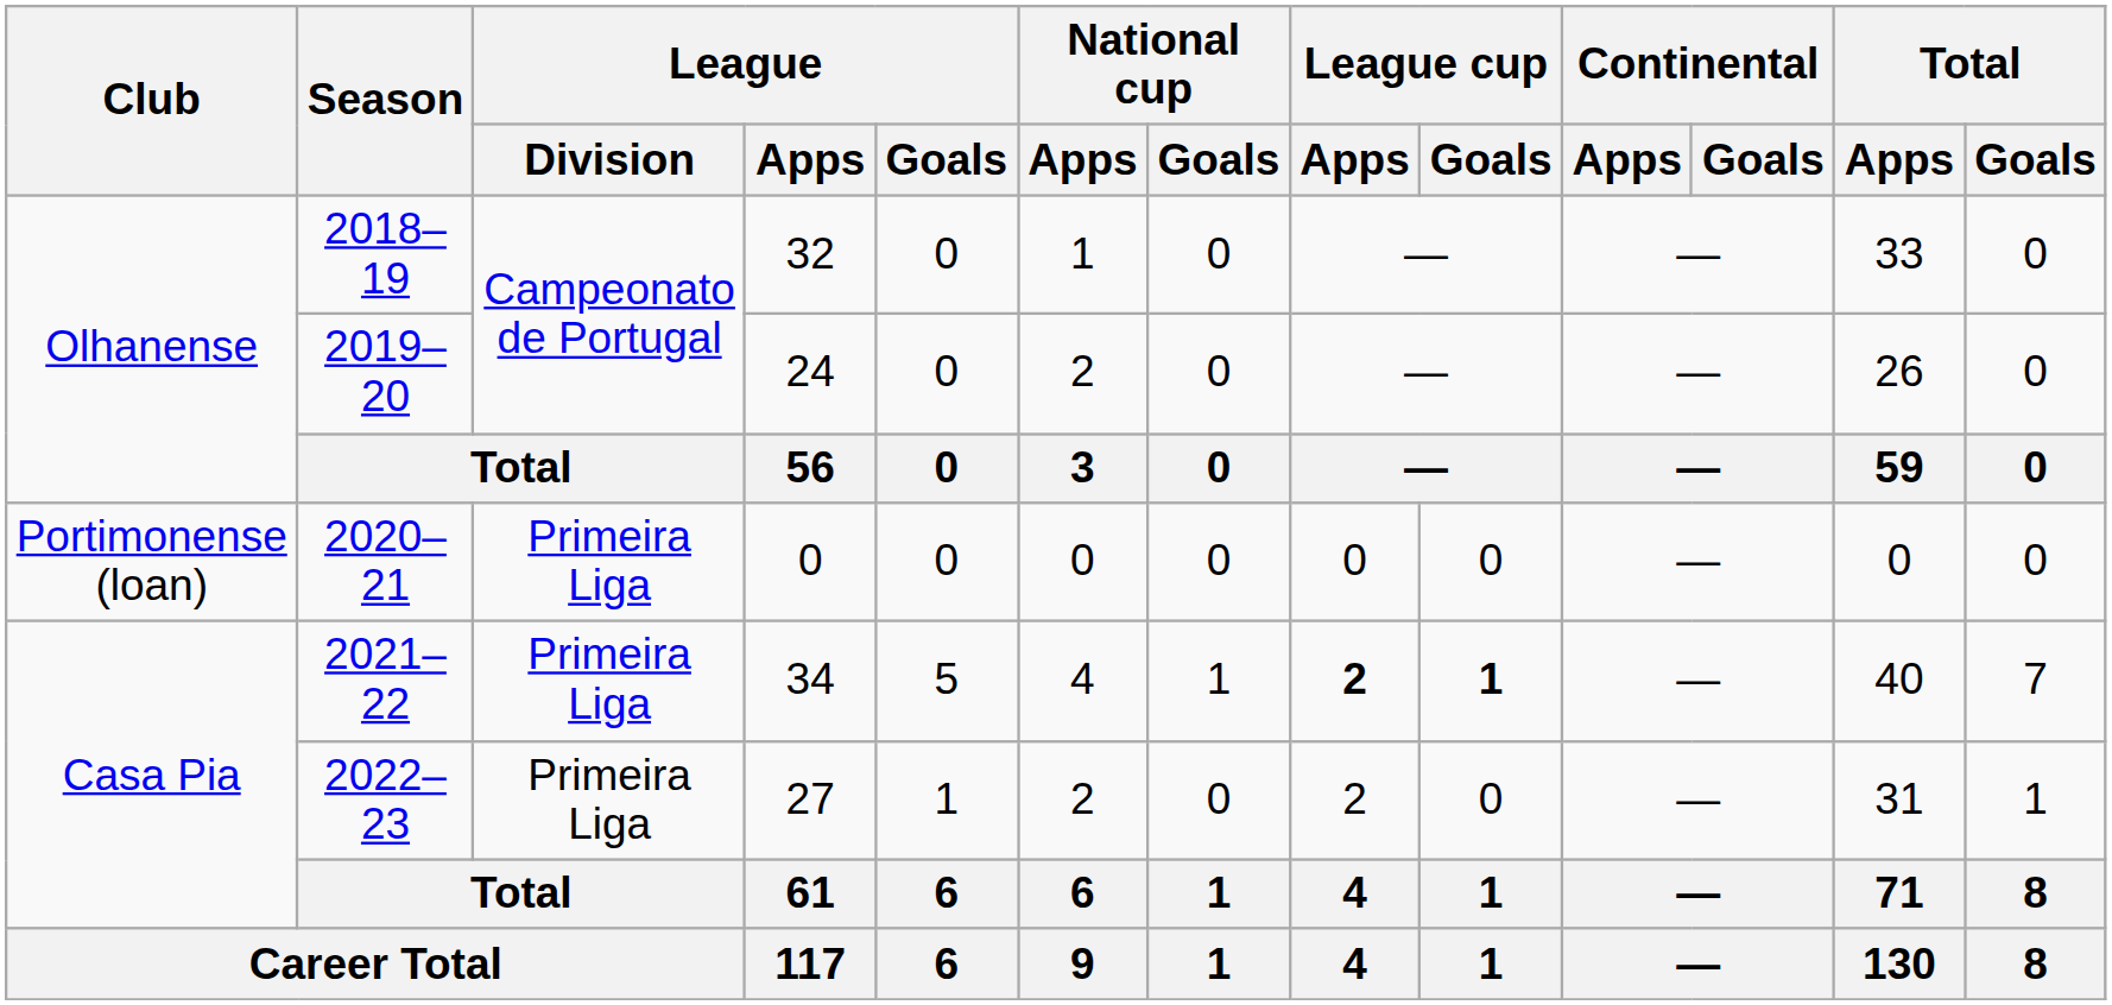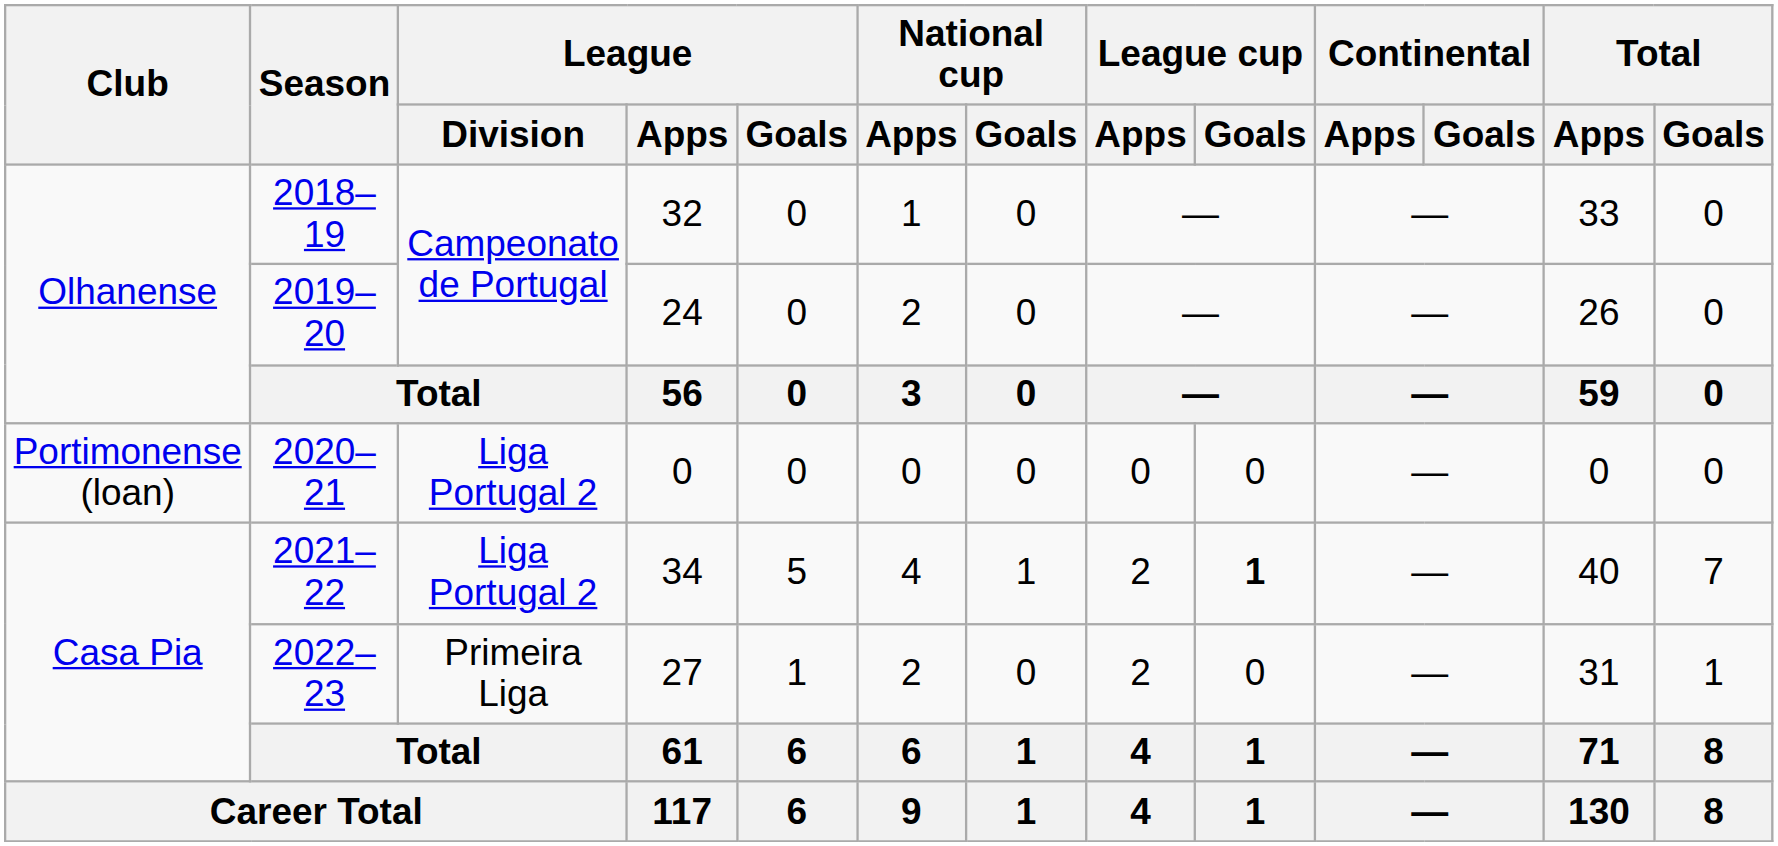 <table class="wikitable" style="text-align: center">
 <tr>
 <th rowspan="2">Club</th>
 <th rowspan="2">Season</th>
 <th colspan="3">League</th>
 <th colspan="2">National cup</th>
 <th colspan="2">League cup</th>
 <th colspan="2">Continental</th>
 <th colspan="2">Total</th>
 </tr>
 <tr>
 <th>Division</th>
 <th>Apps</th>
 <th>Goals</th>
 <th>Apps</th>
 <th>Goals</th>
 <th>Apps</th>
 <th>Goals</th>
 <th>Apps</th>
 <th>Goals</th>
 <th>Apps</th>
 <th>Goals</th>
 </tr>
 <tr>
 <td rowspan="3"><a href='#'>Olhanense</a></td>
 <td><a href='#'>2018–19</a></td>
 <td rowspan="2"><a href='#'>Campeonato de Portugal</a></td>
 <td>32</td>
 <td>0</td>
 <td>1</td>
 <td>0</td>
 <td colspan="2">—</td>
 <td colspan="2">—</td>
 <td>33</td>
 <td>0</td>
 </tr>
 <tr>
 <td><a href='#'>2019–20</a></td>
 <td>24</td>
 <td>0</td>
 <td>2</td>
 <td>0</td>
 <td colspan="2">—</td>
 <td colspan="2">—</td>
 <td>26</td>
 <td>0</td>
 </tr>
 <tr>
 <th colspan="2">Total</th>
 <th>56</th>
 <th>0</th>
 <th>3</th>
 <th>0</th>
 <th colspan="2">—</th>
 <th colspan="2">—</th>
 <th>59</th>
 <th>0</th>
 </tr>
 <tr>
 <td><a href='#'>Portimonense</a> (loan)</td>
 <td><a href='#'>2020–21</a></td>
-<td><a href='#'>Primeira Liga</a></td>
+<td><a href='#'>Liga Portugal 2</a></td>
 <td>0</td>
 <td>0</td>
 <td>0</td>
 <td>0</td>
 <td>0</td>
 <td>0</td>
 <td colspan="2">—</td>
 <td>0</td>
 <td>0</td>
 </tr>
 <tr>
 <td rowspan="3"><a href='#'>Casa Pia</a></td>
 <td><a href='#'>2021–22</a></td>
-<td><a href='#'>Primeira Liga</a></td>
+<td><a href='#'>Liga Portugal 2</a></td>
 <td>34</td>
 <td>5</td>
 <td>4</td>
 <td>1</td>
-<td><strong>2</strong></td>
+<td>2</td>
 <td><strong>1</strong></td>
 <td colspan="2">—</td>
 <td>40</td>
 <td>7</td>
 </tr>
 <tr>
 <td><a href='#'>2022–23</a></td>
 <td>Primeira Liga</td>
 <td>27</td>
 <td>1</td>
 <td>2</td>
 <td>0</td>
 <td>2</td>
 <td>0</td>
 <td colspan="2">—</td>
 <td>31</td>
 <td>1</td>
 </tr>
 <tr>
 <th colspan="2">Total</th>
 <th>61</th>
 <th>6</th>
 <th>6</th>
 <th>1</th>
 <th>4</th>
 <th>1</th>
 <th colspan="2">—</th>
 <th>71</th>
 <th>8</th>
 </tr>
 <tr>
 <th colspan="3">Career Total</th>
 <th>117</th>
 <th>6</th>
 <th>9</th>
 <th>1</th>
 <th>4</th>
 <th>1</th>
 <th colspan="2">—</th>
 <th>130</th>
 <th>8</th>
 </tr>
 </table>
